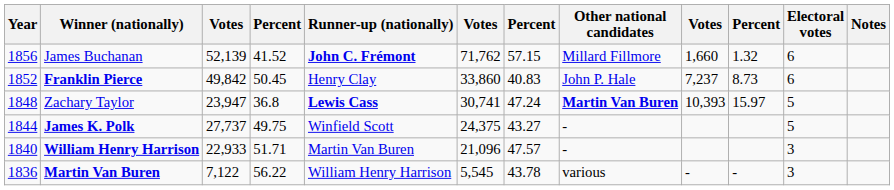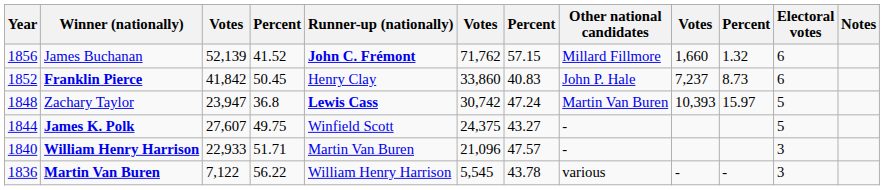 <table class="wikitable sortable">
 <tr>
 <th data-sort-type="number">Year</th>
 <th>Winner (nationally)</th>
 <th data-sort-type="number">Votes</th>
 <th data-sort-type="number">Percent</th>
 <th>Runner-up (nationally)</th>
 <th data-sort-type="number">Votes</th>
 <th data-sort-type="number">Percent</th>
 <th>Other national<br>candidates</th>
 <th data-sort-type="number">Votes</th>
 <th data-sort-type="number">Percent</th>
 <th data-sort-type="number">Electoral<br>votes</th>
 <th class="unsortable">Notes</th>
 </tr>
 <tr>
 <td><a href='#'>1856</a></td>
 <td><a href='#'>James Buchanan</a></td>
 <td>52,139</td>
 <td>41.52</td>
 <td><strong><a href='#'>John C. Frémont</a></strong></td>
 <td>71,762</td>
 <td>57.15</td>
 <td><a href='#'>Millard Fillmore</a></td>
 <td>1,660</td>
 <td>1.32</td>
 <td>6</td>
 <td></td>
 </tr>
 <tr>
 <td><a href='#'>1852</a></td>
 <td><strong><a href='#'>Franklin Pierce</a></strong></td>
-<td>49,842</td>
+<td>41,842</td>
 <td>50.45</td>
 <td><a href='#'>Henry Clay</a></td>
 <td>33,860</td>
 <td>40.83</td>
 <td><a href='#'>John P. Hale</a></td>
 <td>7,237</td>
 <td>8.73</td>
 <td>6</td>
 <td></td>
 </tr>
 <tr>
 <td><a href='#'>1848</a></td>
 <td><a href='#'>Zachary Taylor</a></td>
 <td>23,947</td>
 <td>36.8</td>
 <td><strong><a href='#'>Lewis Cass</a></strong></td>
-<td>30,741</td>
+<td>30,742</td>
 <td>47.24</td>
-<td><strong><a href='#'>Martin Van Buren</a></strong></td>
+<td><a href='#'>Martin Van Buren</a></td>
 <td>10,393</td>
 <td>15.97</td>
 <td>5</td>
 <td></td>
 </tr>
 <tr>
 <td><a href='#'>1844</a></td>
 <td><strong><a href='#'>James K. Polk</a></strong></td>
-<td>27,737</td>
+<td>27,607</td>
 <td>49.75</td>
 <td><a href='#'>Winfield Scott</a></td>
 <td>24,375</td>
 <td>43.27</td>
 <td>-</td>
 <td></td>
 <td></td>
 <td>5</td>
 <td></td>
 </tr>
 <tr>
 <td><a href='#'>1840</a></td>
 <td><strong><a href='#'>William Henry Harrison</a></strong></td>
 <td>22,933</td>
 <td>51.71</td>
 <td><a href='#'>Martin Van Buren</a></td>
 <td>21,096</td>
 <td>47.57</td>
 <td>-</td>
 <td></td>
 <td></td>
 <td>3</td>
 <td></td>
 </tr>
 <tr>
 <td><a href='#'>1836</a></td>
 <td><strong><a href='#'>Martin Van Buren</a></strong></td>
 <td>7,122</td>
 <td>56.22</td>
 <td><a href='#'>William Henry Harrison</a></td>
 <td>5,545</td>
 <td>43.78</td>
 <td>various</td>
 <td>-</td>
 <td>-</td>
 <td>3</td>
 <td></td>
 </tr>
 </table>
